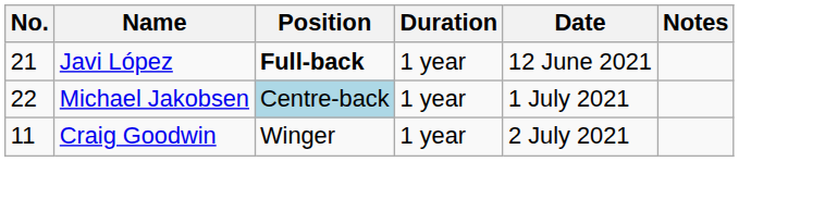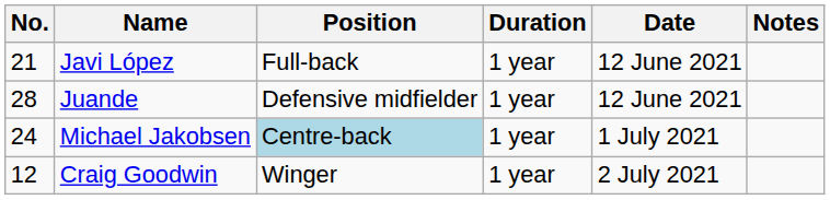 <table class="wikitable">
 <tr>
 <th>No.</th>
 <th>Name</th>
 <th>Position</th>
 <th>Duration</th>
 <th>Date</th>
 <th>Notes</th>
 </tr>
 <tr>
 <td>21</td>
 <td> <a href='#'>Javi López</a></td>
-<td><strong>Full-back</strong></td>
+<td>Full-back</td>
 <td>1 year</td>
 <td>12 June 2021</td>
 <td></td>
 </tr>
 <tr>
-<td>22</td>
+<td>28</td>
+<td> <a href='#'>Juande</a></td>
+<td>Defensive midfielder</td>
+<td>1 year</td>
+<td>12 June 2021</td>
+<td></td>
+</tr>
+<tr>
+<td>24</td>
 <td> <a href='#'>Michael Jakobsen</a></td>
 <td style="background: lightblue;">Centre-back</td>
 <td>1 year</td>
 <td>1 July 2021</td>
 <td></td>
 </tr>
 <tr>
-<td>11</td>
+<td>12</td>
 <td><a href='#'>Craig Goodwin</a></td>
 <td>Winger</td>
 <td>1 year</td>
 <td>2 July 2021</td>
 <td></td>
 </tr>
 </table>
